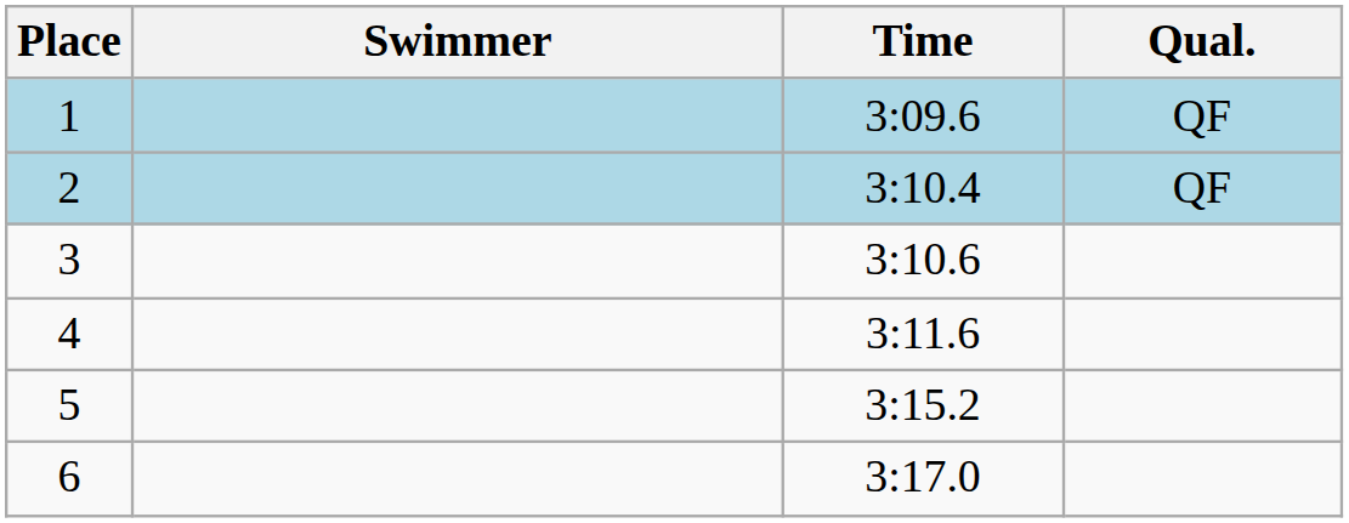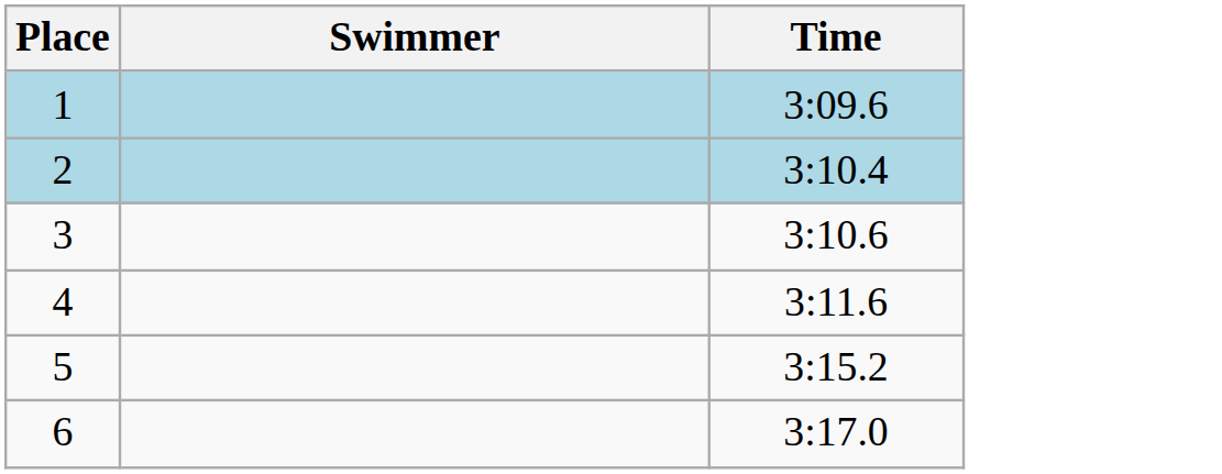 <table class=wikitable style="text-align:center">
 <tr>
 <th>Place</th>
 <th width=220>Swimmer</th>
 <th width=90>Time</th>
-<th width=90>Qual.</th>
 </tr>
 <tr bgcolor=lightblue>
 <td>1</td>
 <td align=left></td>
 <td>3:09.6</td>
-<td>QF</td>
 </tr>
 <tr bgcolor=lightblue>
 <td>2</td>
 <td align=left></td>
 <td>3:10.4</td>
-<td>QF</td>
 </tr>
 <tr>
 <td>3</td>
 <td align=left></td>
 <td>3:10.6</td>
-<td></td>
 </tr>
 <tr>
 <td>4</td>
 <td align=left></td>
 <td>3:11.6</td>
-<td></td>
 </tr>
 <tr>
 <td>5</td>
 <td align=left></td>
 <td>3:15.2</td>
-<td></td>
 </tr>
 <tr>
 <td>6</td>
 <td align=left></td>
 <td>3:17.0</td>
-<td></td>
 </tr>
 </table>
